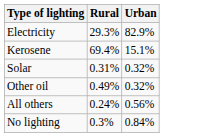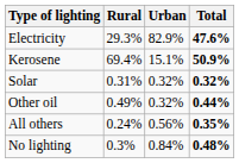 <table class="wikitable sortable">
 <tr>
 <th>Type of lighting</th>
 <th>Rural</th>
 <th>Urban</th>
+<th><strong>Total</strong></th>
 </tr>
 <tr>
 <td>Electricity</td>
 <td>29.3%</td>
 <td>82.9%</td>
+<td><strong>47.6%</strong></td>
 </tr>
 <tr>
 <td>Kerosene</td>
 <td>69.4%</td>
 <td>15.1%</td>
+<td><strong>50.9%</strong></td>
 </tr>
 <tr>
 <td>Solar</td>
 <td>0.31%</td>
 <td>0.32%</td>
+<td><strong>0.32%</strong></td>
 </tr>
 <tr>
 <td>Other oil</td>
 <td>0.49%</td>
 <td>0.32%</td>
+<td><strong>0.44%</strong></td>
 </tr>
 <tr>
 <td>All others</td>
 <td>0.24%</td>
 <td>0.56%</td>
+<td><strong>0.35%</strong></td>
 </tr>
 <tr>
 <td>No lighting</td>
 <td>0.3%</td>
 <td>0.84%</td>
+<td><strong>0.48%</strong></td>
 </tr>
 </table>
